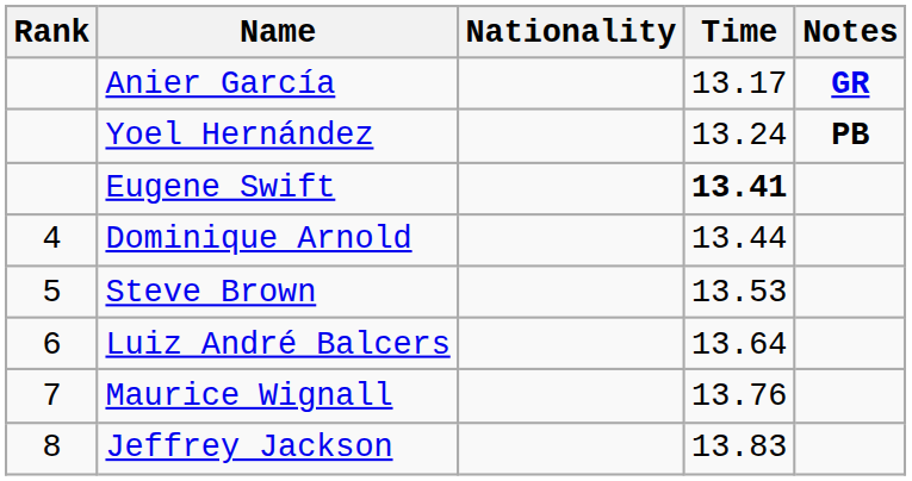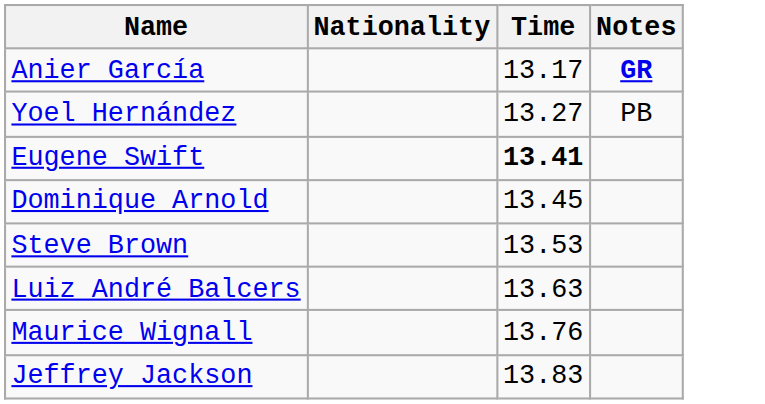 <table class="wikitable sortable" style="text-align:center">
 <tr>
-<th>Rank</th>
 <th>Name</th>
 <th>Nationality</th>
 <th>Time</th>
 <th>Notes</th>
 </tr>
 <tr>
-<td></td>
 <td align=left><a href='#'>Anier García</a></td>
 <td align=left></td>
 <td>13.17</td>
 <td><strong><a href='#'>GR</a></strong></td>
 </tr>
 <tr>
-<td></td>
 <td align=left><a href='#'>Yoel Hernández</a></td>
 <td align=left></td>
-<td>13.24</td>
-<td><strong>PB</strong></td>
+<td>13.27</td>
+<td>PB</td>
 </tr>
 <tr>
-<td></td>
 <td align=left><a href='#'>Eugene Swift</a></td>
 <td align=left></td>
 <td><strong>13.41</strong></td>
 <td></td>
 </tr>
 <tr>
-<td>4</td>
 <td align=left><a href='#'>Dominique Arnold</a></td>
 <td align=left></td>
-<td>13.44</td>
+<td>13.45</td>
 <td></td>
 </tr>
 <tr>
-<td>5</td>
 <td align=left><a href='#'>Steve Brown</a></td>
 <td align=left></td>
 <td>13.53</td>
 <td></td>
 </tr>
 <tr>
-<td>6</td>
 <td align=left><a href='#'>Luiz André Balcers</a></td>
 <td align=left></td>
-<td>13.64</td>
+<td>13.63</td>
 <td></td>
 </tr>
 <tr>
-<td>7</td>
 <td align=left><a href='#'>Maurice Wignall</a></td>
 <td align=left></td>
 <td>13.76</td>
 <td></td>
 </tr>
 <tr>
-<td>8</td>
 <td align=left><a href='#'>Jeffrey Jackson</a></td>
 <td align=left></td>
 <td>13.83</td>
 <td></td>
 </tr>
 </table>
